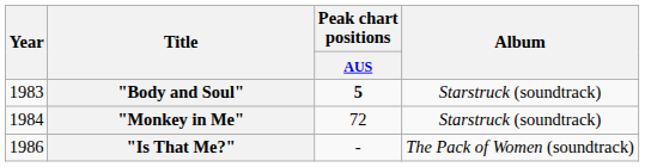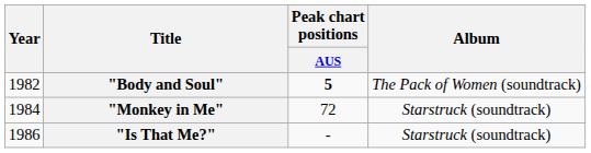 <table class="wikitable plainrowheaders" style="text-align:center;" border="1">
 <tr>
 <th scope="col" rowspan="2">Year</th>
 <th scope="col" rowspan="2" style="width:15em;">Title</th>
 <th scope="col" colspan="1">Peak chart<br>positions</th>
 <th scope="col" rowspan="2">Album</th>
 </tr>
 <tr>
 <th scope="col" style="text-align:center;"><small><a href='#'>AUS</a></small><br></th>
 </tr>
 <tr>
-<td>1983</td>
+<td>1982</td>
 <th scope="row">"Body and Soul"</th>
 <td style="text-align:center;"><strong>5</strong></td>
-<td><em>Starstruck</em> (soundtrack)</td>
+<td><em>The Pack of Women</em> (soundtrack)</td>
 </tr>
 <tr>
 <td>1984</td>
 <th scope="row">"Monkey in Me"</th>
 <td style="text-align:center;">72</td>
 <td><em>Starstruck</em> (soundtrack)</td>
 </tr>
 <tr>
 <td>1986</td>
 <th scope="row">"Is That Me?"</th>
 <td style="text-align:center;">-</td>
-<td><em>The Pack of Women</em> (soundtrack)</td>
+<td><em>Starstruck</em> (soundtrack)</td>
 </tr>
 </table>
